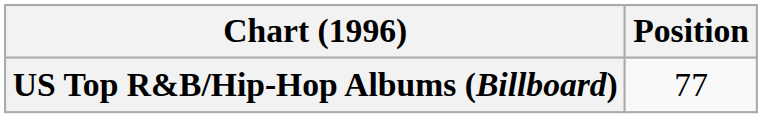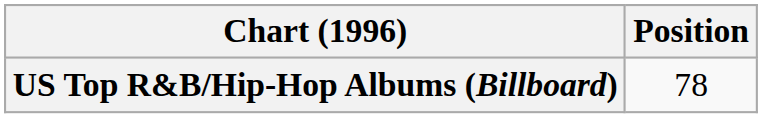 <table class="wikitable sortable plainrowheaders" style="text-align:center">
 <tr>
 <th scope="col">Chart (1996)</th>
 <th scope="col">Position</th>
 </tr>
 <tr>
 <th scope="row">US Top R&B/Hip-Hop Albums (<em>Billboard</em>)</th>
-<td style="text-align:center;">77</td>
+<td style="text-align:center;">78</td>
 </tr>
 </table>
